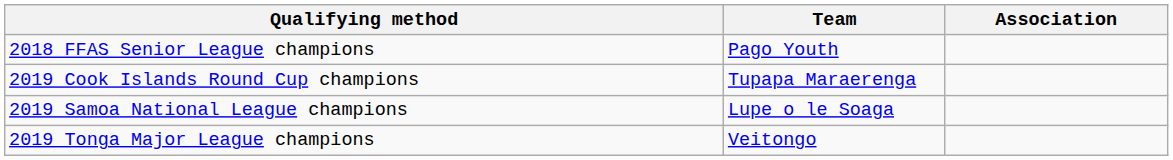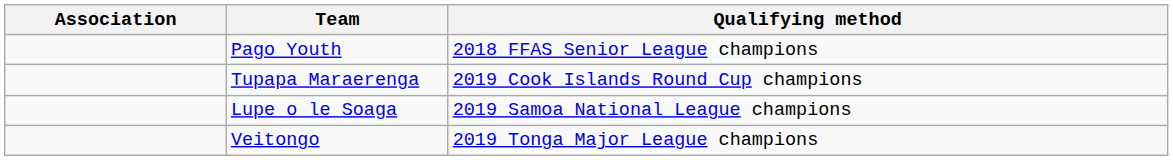 <table class="wikitable">
 <tr>
+<th width=150>Association</th>
+<th width=150>Team</th>
 <th width=500>Qualifying method</th>
-<th width=150>Team</th>
-<th width=150>Association</th>
 </tr>
 <tr>
+<td></td>
+<td><a href='#'>Pago Youth</a></td>
 <td><a href='#'>2018 FFAS Senior League</a> champions</td>
-<td><a href='#'>Pago Youth</a></td>
-<td></td>
 </tr>
 <tr>
+<td></td>
+<td><a href='#'>Tupapa Maraerenga</a></td>
 <td><a href='#'>2019 Cook Islands Round Cup</a> champions</td>
-<td><a href='#'>Tupapa Maraerenga</a></td>
-<td></td>
 </tr>
 <tr>
+<td></td>
+<td><a href='#'>Lupe o le Soaga</a></td>
 <td><a href='#'>2019 Samoa National League</a> champions</td>
-<td><a href='#'>Lupe o le Soaga</a></td>
-<td></td>
 </tr>
 <tr>
+<td></td>
+<td><a href='#'>Veitongo</a></td>
 <td><a href='#'>2019 Tonga Major League</a> champions</td>
-<td><a href='#'>Veitongo</a></td>
-<td></td>
 </tr>
 </table>
